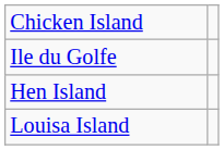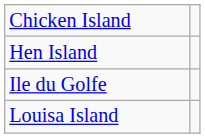 <table class="wikitable">
 <tr>
 <td width="140"><a href='#'>Chicken Island</a></td>
+<td></td>
+</tr>
+<tr>
+<td><a href='#'>Hen Island</a></td>
 <td></td>
 </tr>
 <tr>
 <td><a href='#'>Ile du Golfe</a></td>
 <td></td>
 </tr>
 <tr>
-<td><a href='#'>Hen Island</a></td>
-<td></td>
-</tr>
-<tr>
 <td><a href='#'>Louisa Island</a></td>
 <td></td>
 </tr>
 </table>
